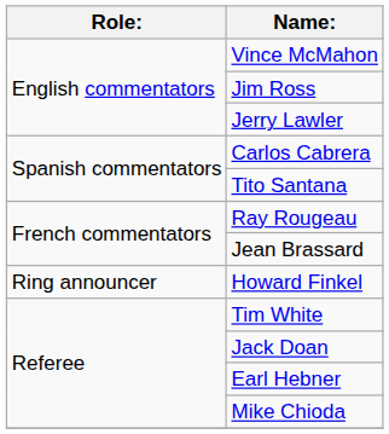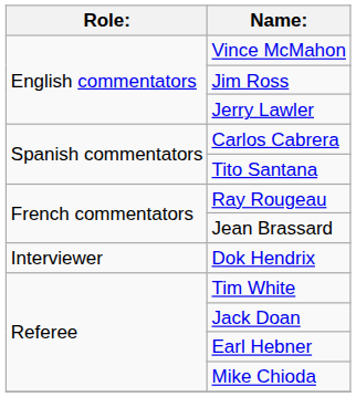 <table class=wikitable style="font-size:90%; margin: 0.5em 0 0.5em 1em; float: right; clear: right;">
 <tr>
 <th>Role:</th>
 <th>Name:</th>
 </tr>
 <tr>
 <td rowspan="3">English <a href='#'>commentators</a></td>
 <td><a href='#'>Vince McMahon</a></td>
 </tr>
 <tr>
 <td><a href='#'>Jim Ross</a></td>
 </tr>
 <tr>
 <td><a href='#'>Jerry Lawler</a></td>
 </tr>
 <tr>
 <td rowspan="2">Spanish commentators</td>
 <td><a href='#'>Carlos Cabrera</a></td>
 </tr>
 <tr>
 <td><a href='#'>Tito Santana</a></td>
 </tr>
 <tr>
 <td rowspan="2">French commentators</td>
 <td><a href='#'>Ray Rougeau</a></td>
 </tr>
 <tr>
 <td>Jean Brassard</td>
 </tr>
 <tr>
-<td>Ring announcer</td>
-<td><a href='#'>Howard Finkel</a></td>
+<td>Interviewer</td>
+<td><a href='#'>Dok Hendrix</a></td>
 </tr>
 <tr>
 <td rowspan="4">Referee</td>
 <td><a href='#'>Tim White</a></td>
 </tr>
 <tr>
 <td><a href='#'>Jack Doan</a></td>
 </tr>
 <tr>
 <td><a href='#'>Earl Hebner</a></td>
 </tr>
 <tr>
 <td><a href='#'>Mike Chioda</a></td>
 </tr>
 <tr>
 </tr>
 </table>
